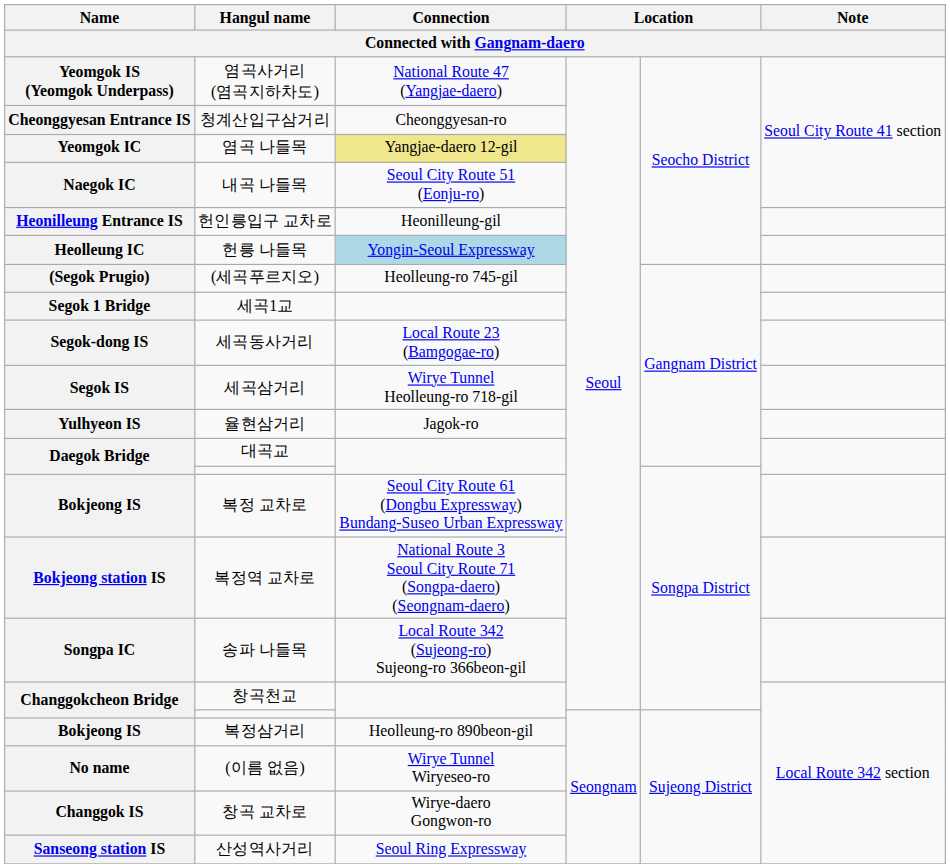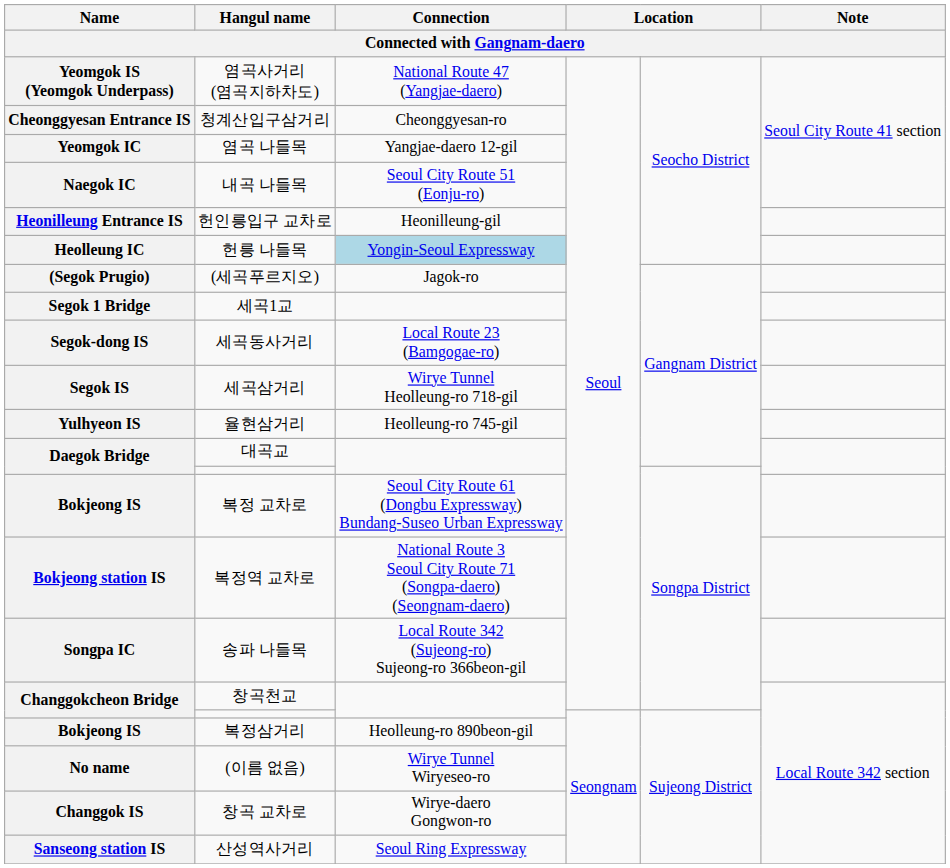 <table class="wikitable" style="font-size: 85%; text-align: center;">
 <tr>
 <th>Name </th>
 <th>Hangul name</th>
 <th>Connection</th>
 <th colspan="2">Location</th>
 <th>Note</th>
 </tr>
 <tr>
 <th colspan=6>Connected with <a href='#'>Gangnam-daero</a></th>
 </tr>
 <tr>
 <th>Yeomgok IS<br>(Yeomgok Underpass)</th>
 <td>염곡사거리<br>(염곡지하차도)</td>
 <td><a href='#'>National Route 47</a><br>(<a href='#'>Yangjae-daero</a>)</td>
 <td rowspan=17><a href='#'>Seoul</a></td>
 <td rowspan=6><a href='#'>Seocho District</a></td>
 <td rowspan=4><a href='#'>Seoul City Route 41</a> section</td>
 </tr>
 <tr>
 <th>Cheonggyesan Entrance IS</th>
 <td>청계산입구삼거리</td>
 <td>Cheonggyesan-ro</td>
 </tr>
 <tr>
 <th>Yeomgok IC</th>
 <td>염곡 나들목</td>
-<td style="background: khaki;">Yangjae-daero 12-gil</td>
+<td>Yangjae-daero 12-gil</td>
 </tr>
 <tr>
 <th>Naegok IC</th>
 <td>내곡 나들목</td>
 <td><a href='#'>Seoul City Route 51</a><br>(<a href='#'>Eonju-ro</a>)</td>
 </tr>
 <tr>
 <th><a href='#'>Heonilleung</a> Entrance IS</th>
 <td>헌인릉입구 교차로</td>
 <td>Heonilleung-gil</td>
 <td></td>
 </tr>
 <tr>
 <th>Heolleung IC</th>
 <td>헌릉 나들목</td>
 <td style="background: lightblue;"><a href='#'>Yongin-Seoul Expressway</a></td>
 <td></td>
 </tr>
 <tr>
 <th>(Segok Prugio)</th>
 <td>(세곡푸르지오)</td>
-<td>Heolleung-ro 745-gil</td>
+<td>Jagok-ro</td>
 <td rowspan=6><a href='#'>Gangnam District</a></td>
 <td></td>
 </tr>
 <tr>
 <th>Segok 1 Bridge</th>
 <td>세곡1교</td>
 <td></td>
 <td></td>
 </tr>
 <tr>
 <th>Segok-dong IS</th>
 <td>세곡동사거리</td>
 <td><a href='#'>Local Route 23</a><br>(<a href='#'>Bamgogae-ro</a>)</td>
 <td></td>
 </tr>
 <tr>
 <th>Segok IS</th>
 <td>세곡삼거리</td>
 <td><a href='#'>Wirye Tunnel</a><br>Heolleung-ro 718-gil</td>
 <td></td>
 </tr>
 <tr>
 <th>Yulhyeon IS</th>
 <td>율현삼거리</td>
-<td>Jagok-ro</td>
+<td>Heolleung-ro 745-gil</td>
 <td></td>
 </tr>
 <tr>
 <th rowspan=2>Daegok Bridge</th>
 <td>대곡교</td>
 <td rowspan=2></td>
 <td rowspan=2></td>
 </tr>
 <tr>
 <td></td>
 <td rowspan=5><a href='#'>Songpa District</a></td>
 </tr>
 <tr>
 <th>Bokjeong IS</th>
 <td>복정 교차로</td>
 <td><a href='#'>Seoul City Route 61</a><br>(<a href='#'>Dongbu Expressway</a>)<br><a href='#'>Bundang-Suseo Urban Expressway</a></td>
 <td></td>
 </tr>
 <tr>
 <th><a href='#'>Bokjeong station</a> IS</th>
 <td>복정역 교차로</td>
 <td><a href='#'>National Route 3</a><br><a href='#'>Seoul City Route 71</a><br>(<a href='#'>Songpa-daero</a>)<br>(<a href='#'>Seongnam-daero</a>)</td>
 <td></td>
 </tr>
 <tr>
 <th>Songpa IC</th>
 <td>송파 나들목</td>
 <td><a href='#'>Local Route 342</a><br>(<a href='#'>Sujeong-ro</a>)<br>Sujeong-ro 366beon-gil</td>
 <td></td>
 </tr>
 <tr>
 <th rowspan=2>Changgokcheon Bridge</th>
 <td>창곡천교</td>
 <td rowspan=2></td>
 <td rowspan=6><a href='#'>Local Route 342</a> section</td>
 </tr>
 <tr>
 <td></td>
 <td rowspan=5><a href='#'>Seongnam</a></td>
 <td rowspan=5><a href='#'>Sujeong District</a></td>
 </tr>
 <tr>
 <th>Bokjeong IS</th>
 <td>복정삼거리</td>
 <td>Heolleung-ro 890beon-gil</td>
 </tr>
 <tr>
 <th>No name</th>
 <td>(이름 없음)</td>
 <td><a href='#'>Wirye Tunnel</a><br>Wiryeseo-ro</td>
 </tr>
 <tr>
 <th>Changgok IS</th>
 <td>창곡 교차로</td>
 <td>Wirye-daero<br>Gongwon-ro</td>
 </tr>
 <tr>
 <th><a href='#'>Sanseong station</a> IS</th>
 <td>산성역사거리</td>
 <td><a href='#'>Seoul Ring Expressway</a></td>
 </tr>
 <tr>
 </tr>
 </table>
